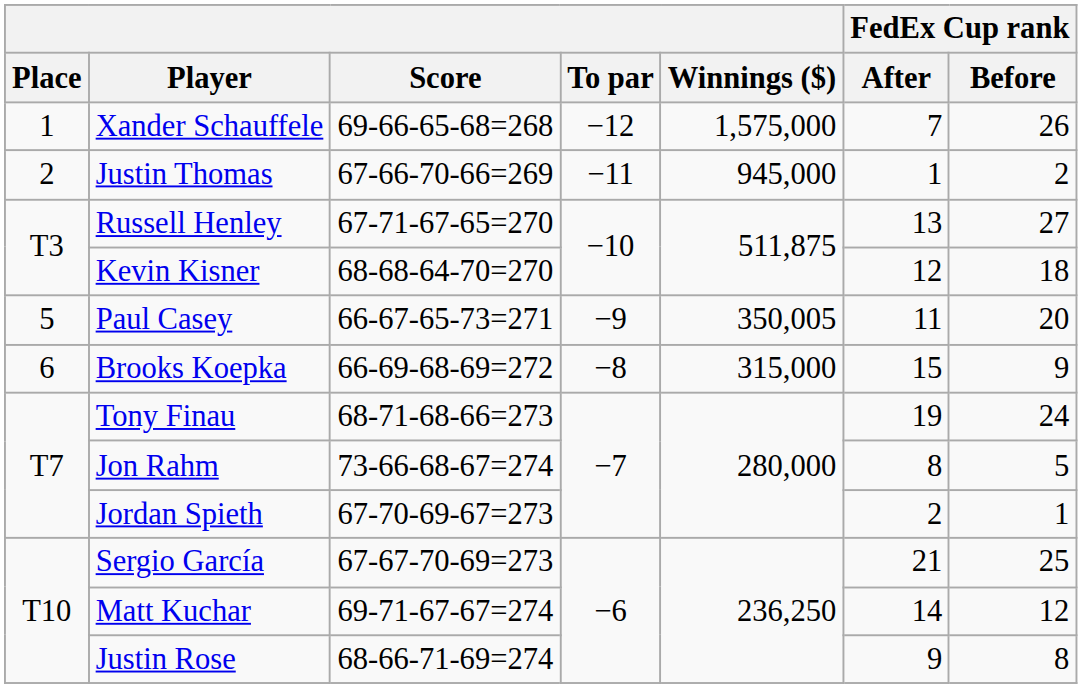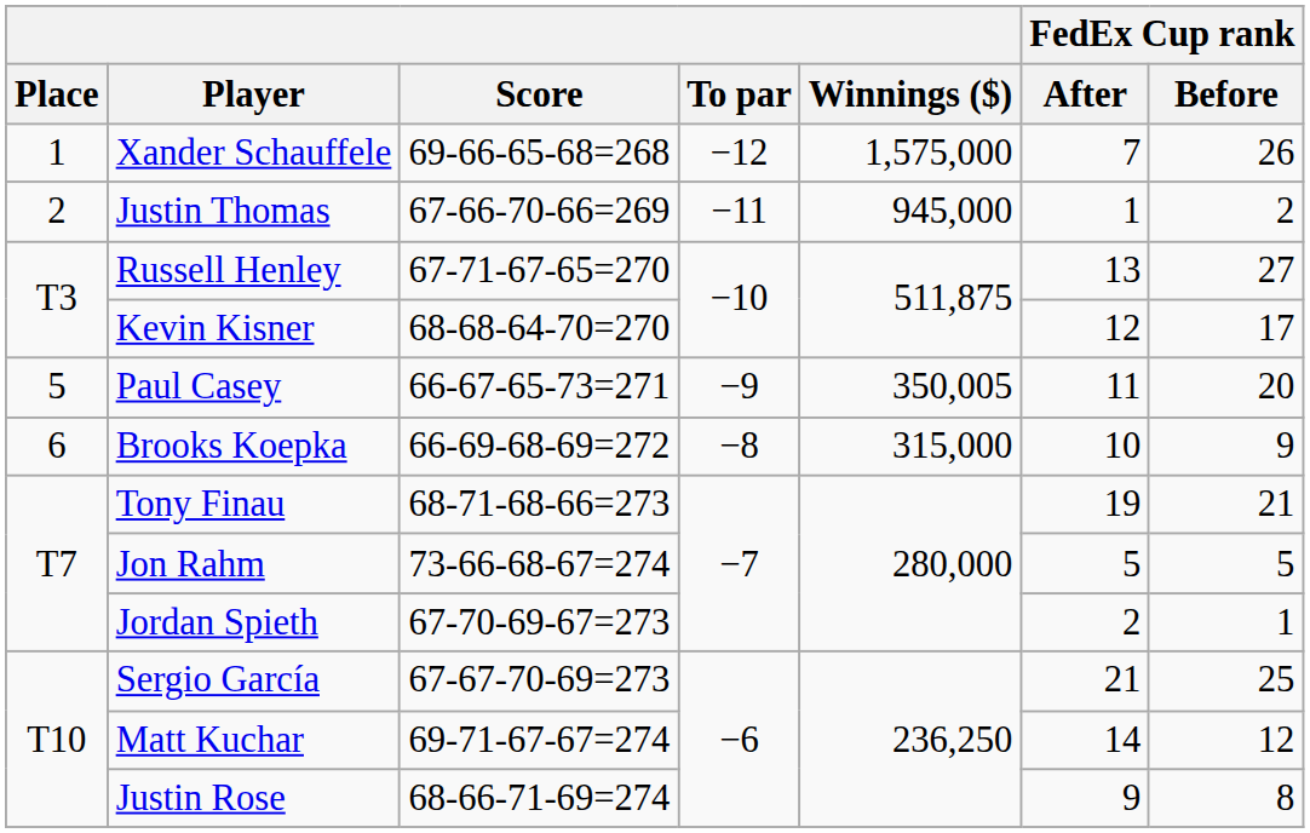 <table class=wikitable>
 <tr>
 <th colspan=5></th>
 <th colspan=2>FedEx Cup rank</th>
 </tr>
 <tr>
 <th>Place</th>
 <th>Player</th>
 <th>Score</th>
 <th>To par</th>
 <th>Winnings ($)</th>
 <th>After</th>
 <th>Before</th>
 </tr>
 <tr>
 <td align=center>1</td>
 <td> <a href='#'>Xander Schauffele</a></td>
 <td>69-66-65-68=268</td>
 <td align=center>−12</td>
 <td align=right>1,575,000</td>
 <td align=right>7</td>
 <td align=right>26</td>
 </tr>
 <tr>
 <td align=center>2</td>
 <td> <a href='#'>Justin Thomas</a></td>
 <td>67-66-70-66=269</td>
 <td align=center>−11</td>
 <td align=right>945,000</td>
 <td align=right>1</td>
 <td align=right>2</td>
 </tr>
 <tr>
 <td align=center rowspan=2>T3</td>
 <td> <a href='#'>Russell Henley</a></td>
 <td>67-71-67-65=270</td>
 <td align=center rowspan=2>−10</td>
 <td align=right rowspan=2>511,875</td>
 <td align=right>13</td>
 <td align=right>27</td>
 </tr>
 <tr>
 <td> <a href='#'>Kevin Kisner</a></td>
 <td>68-68-64-70=270</td>
 <td align=right>12</td>
-<td align=right>18</td>
+<td align=right>17</td>
 </tr>
 <tr>
 <td align=center>5</td>
 <td> <a href='#'>Paul Casey</a></td>
 <td>66-67-65-73=271</td>
 <td align=center>−9</td>
 <td align=right>350,005</td>
 <td align=right>11</td>
 <td align=right>20</td>
 </tr>
 <tr>
 <td align=center>6</td>
 <td> <a href='#'>Brooks Koepka</a></td>
 <td>66-69-68-69=272</td>
 <td align=center>−8</td>
 <td align=right>315,000</td>
-<td align=right>15</td>
+<td align=right>10</td>
 <td align=right>9</td>
 </tr>
 <tr>
 <td align=center rowspan=3>T7</td>
 <td> <a href='#'>Tony Finau</a></td>
 <td>68-71-68-66=273</td>
 <td align=center rowspan=3>−7</td>
 <td align=right rowspan=3>280,000</td>
 <td align=right>19</td>
-<td align=right>24</td>
+<td align=right>21</td>
 </tr>
 <tr>
 <td> <a href='#'>Jon Rahm</a></td>
 <td>73-66-68-67=274</td>
-<td align=right>8</td>
+<td align=right>5</td>
 <td align=right>5</td>
 </tr>
 <tr>
 <td> <a href='#'>Jordan Spieth</a></td>
 <td>67-70-69-67=273</td>
 <td align=right>2</td>
 <td align=right>1</td>
 </tr>
 <tr>
 <td align=center rowspan=3>T10</td>
 <td> <a href='#'>Sergio García</a></td>
 <td>67-67-70-69=273</td>
 <td align=center rowspan=3>−6</td>
 <td align=right rowspan=3>236,250</td>
 <td align=right>21</td>
 <td align=right>25</td>
 </tr>
 <tr>
 <td> <a href='#'>Matt Kuchar</a></td>
 <td>69-71-67-67=274</td>
 <td align=right>14</td>
 <td align=right>12</td>
 </tr>
 <tr>
 <td> <a href='#'>Justin Rose</a></td>
 <td>68-66-71-69=274</td>
 <td align=right>9</td>
 <td align=right>8</td>
 </tr>
 </table>
